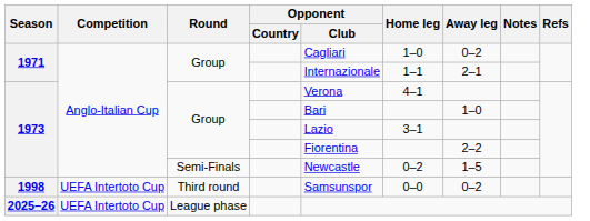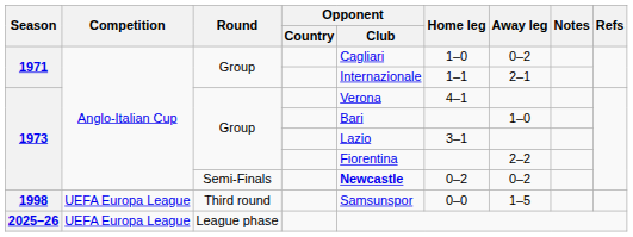 <table class="wikitable plainrowheaders" style="text-align:center;">
 <tr>
 <th rowspan=2 scope="col">Season</th>
 <th rowspan=2 scope="col">Competition</th>
 <th rowspan=2 scope="col">Round</th>
 <th colspan=2>Opponent</th>
 <th rowspan=2 scope="col">Home leg</th>
 <th rowspan=2 scope="col">Away leg</th>
 <th rowspan=2 scope="col">Notes</th>
 <th rowspan=2 scope="col">Refs</th>
 </tr>
 <tr>
 <th scope="col">Country</th>
 <th scope="col">Club</th>
 </tr>
 <tr>
 <th rowspan=2><a href='#'>1971</a></th>
 <td rowspan=7><a href='#'>Anglo-Italian Cup</a></td>
 <td rowspan=2>Group</td>
 <td align=left></td>
 <td align=left><a href='#'>Cagliari</a></td>
 <td>1–0</td>
 <td>0–2</td>
 <td></td>
 <td rowspan=2></td>
 </tr>
 <tr>
 <td align=left></td>
 <td align=left><a href='#'>Internazionale</a></td>
 <td>1–1</td>
 <td>2–1</td>
 <td></td>
 </tr>
 <tr>
 <th rowspan=5><a href='#'>1973</a></th>
 <td rowspan=4>Group</td>
 <td align=left></td>
 <td align=left><a href='#'>Verona</a></td>
 <td>4–1</td>
 <td></td>
 <td></td>
 <td rowspan=5></td>
 </tr>
 <tr>
 <td align=left></td>
 <td align=left><a href='#'>Bari</a></td>
 <td></td>
 <td>1–0</td>
 <td></td>
 </tr>
 <tr>
 <td align=left></td>
 <td align=left><a href='#'>Lazio</a></td>
 <td>3–1</td>
 <td></td>
 <td></td>
 </tr>
 <tr>
 <td align=left></td>
 <td align=left><a href='#'>Fiorentina</a></td>
 <td></td>
 <td>2–2</td>
 <td></td>
 </tr>
 <tr>
 <td>Semi-Finals</td>
 <td align=left></td>
-<td align=left><a href='#'>Newcastle</a></td>
+<td align=left><strong><a href='#'>Newcastle</a></strong></td>
 <td>0–2</td>
-<td>1–5</td>
+<td>0–2</td>
 <td></td>
 </tr>
 <tr>
 <th><a href='#'>1998</a></th>
-<td><a href='#'>UEFA Intertoto Cup</a></td>
+<td><a href='#'>UEFA Europa League</a></td>
 <td>Third round</td>
 <td align=left></td>
 <td align=left><a href='#'>Samsunspor</a></td>
 <td>0–0</td>
-<td>0–2</td>
+<td>1–5</td>
 <td></td>
 <td></td>
 </tr>
 <tr>
 <th><a href='#'>2025–26</a></th>
-<td><a href='#'>UEFA Intertoto Cup</a></td>
+<td><a href='#'>UEFA Europa League</a></td>
 <td>League phase</td>
 <td align=left></td>
 </tr>
 </table>
